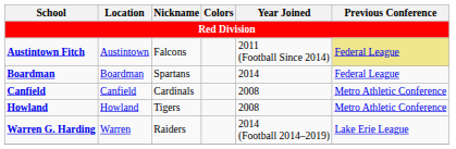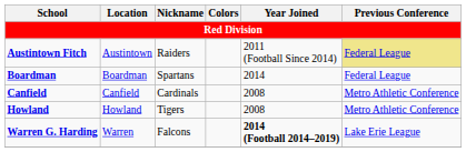 <table class="wikitable sortable">
 <tr>
 <th>School</th>
 <th>Location</th>
 <th>Nickname</th>
 <th>Colors</th>
 <th>Year Joined</th>
 <th>Previous Conference</th>
 </tr>
 <tr>
 <th style="background:red; color: white" colspan=7>Red Division</th>
 </tr>
 <tr>
 <td><strong><a href='#'>Austintown Fitch</a></strong></td>
 <td><a href='#'>Austintown</a></td>
-<td>Falcons</td>
+<td>Raiders</td>
 <td> </td>
 <td>2011 <br>(Football Since 2014)</td>
 <td style="background: khaki;"><a href='#'>Federal League</a></td>
 </tr>
 <tr>
 <td><strong><a href='#'>Boardman</a></strong></td>
 <td><a href='#'>Boardman</a></td>
 <td>Spartans</td>
 <td> </td>
 <td>2014</td>
 <td><a href='#'>Federal League</a></td>
 </tr>
 <tr>
 <td><strong><a href='#'>Canfield</a></strong></td>
 <td><a href='#'>Canfield</a></td>
 <td>Cardinals</td>
 <td> </td>
 <td>2008</td>
 <td><a href='#'>Metro Athletic Conference</a></td>
 </tr>
 <tr>
 <td><strong><a href='#'>Howland</a></strong></td>
 <td><a href='#'>Howland</a></td>
 <td>Tigers</td>
 <td> </td>
 <td>2008</td>
 <td><a href='#'>Metro Athletic Conference</a></td>
 </tr>
 <tr>
 <td><strong><a href='#'>Warren G. Harding</a></strong></td>
 <td><a href='#'>Warren</a></td>
-<td>Raiders</td>
+<td>Falcons</td>
 <td> </td>
-<td>2014 <br>(Football 2014–2019)</td>
+<td><strong>2014 <br>(Football 2014–2019)</strong></td>
 <td><a href='#'>Lake Erie League</a></td>
 </tr>
 <tr>
 </tr>
 </table>
